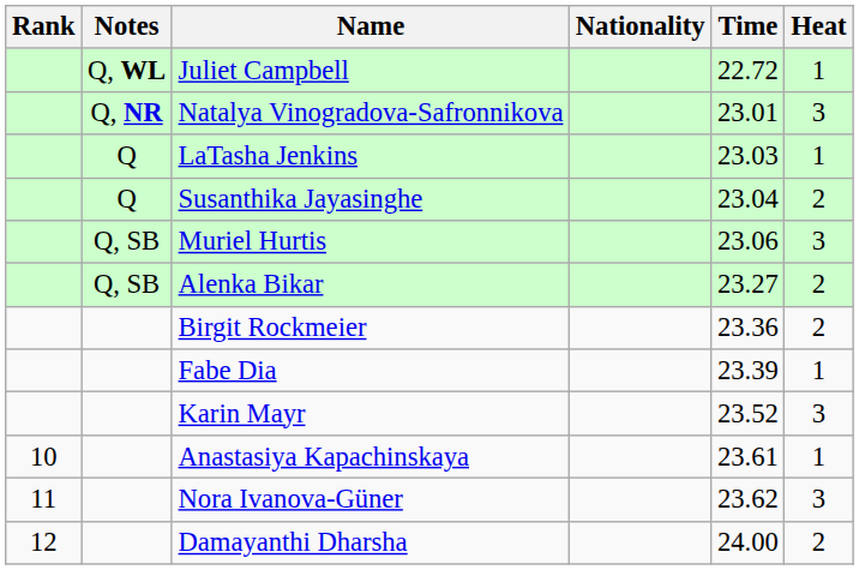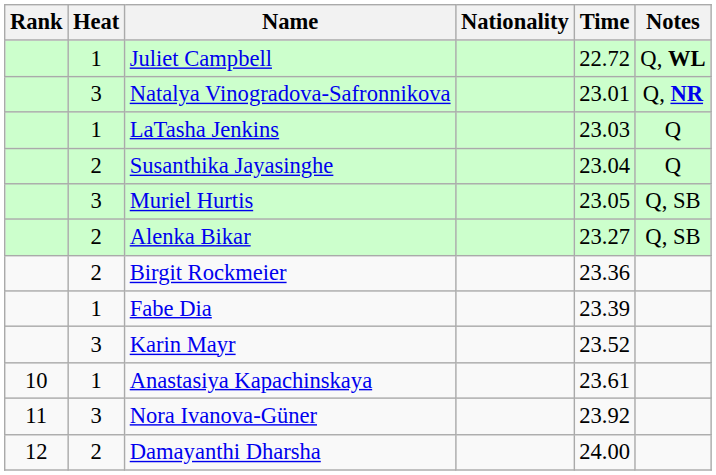 <table class="wikitable sortable" style="text-align:center">
 <tr>
 <th>Rank</th>
-<th>Notes</th>
+<th>Heat</th>
 <th>Name</th>
 <th>Nationality</th>
 <th>Time</th>
-<th>Heat</th>
+<th>Notes</th>
 </tr>
 <tr bgcolor=ccffcc>
 <td></td>
-<td>Q, <strong>WL</strong></td>
+<td>1</td>
 <td align="left"><a href='#'>Juliet Campbell</a></td>
 <td align=left></td>
 <td>22.72</td>
-<td>1</td>
+<td>Q, <strong>WL</strong></td>
 </tr>
 <tr bgcolor=ccffcc>
 <td></td>
-<td>Q, <strong><a href='#'>NR</a></strong></td>
+<td>3</td>
 <td align="left"><a href='#'>Natalya Vinogradova-Safronnikova</a></td>
 <td align=left></td>
 <td>23.01</td>
-<td>3</td>
+<td>Q, <strong><a href='#'>NR</a></strong></td>
 </tr>
 <tr bgcolor=ccffcc>
 <td></td>
-<td>Q</td>
+<td>1</td>
 <td align="left"><a href='#'>LaTasha Jenkins</a></td>
 <td align=left></td>
 <td>23.03</td>
-<td>1</td>
+<td>Q</td>
 </tr>
 <tr bgcolor=ccffcc>
 <td></td>
-<td>Q</td>
+<td>2</td>
 <td align="left"><a href='#'>Susanthika Jayasinghe</a></td>
 <td align=left></td>
 <td>23.04</td>
-<td>2</td>
+<td>Q</td>
 </tr>
 <tr bgcolor=ccffcc>
 <td></td>
-<td>Q, SB</td>
+<td>3</td>
 <td align="left"><a href='#'>Muriel Hurtis</a></td>
 <td align=left></td>
-<td>23.06</td>
-<td>3</td>
+<td>23.05</td>
+<td>Q, SB</td>
 </tr>
 <tr bgcolor=ccffcc>
 <td></td>
-<td>Q, SB</td>
+<td>2</td>
 <td align="left"><a href='#'>Alenka Bikar</a></td>
 <td align=left></td>
 <td>23.27</td>
-<td>2</td>
+<td>Q, SB</td>
 </tr>
 <tr>
 <td></td>
-<td></td>
+<td>2</td>
 <td align="left"><a href='#'>Birgit Rockmeier</a></td>
 <td align=left></td>
 <td>23.36</td>
-<td>2</td>
+<td></td>
 </tr>
 <tr>
 <td></td>
-<td></td>
+<td>1</td>
 <td align="left"><a href='#'>Fabe Dia</a></td>
 <td align=left></td>
 <td>23.39</td>
-<td>1</td>
+<td></td>
 </tr>
 <tr>
 <td></td>
-<td></td>
+<td>3</td>
 <td align="left"><a href='#'>Karin Mayr</a></td>
 <td align=left></td>
 <td>23.52</td>
-<td>3</td>
+<td></td>
 </tr>
 <tr>
 <td>10</td>
-<td></td>
+<td>1</td>
 <td align="left"><a href='#'>Anastasiya Kapachinskaya</a></td>
 <td align=left></td>
 <td>23.61</td>
-<td>1</td>
+<td></td>
 </tr>
 <tr>
 <td>11</td>
-<td></td>
+<td>3</td>
 <td align="left"><a href='#'>Nora Ivanova-Güner</a></td>
 <td align=left></td>
-<td>23.62</td>
-<td>3</td>
+<td>23.92</td>
+<td></td>
 </tr>
 <tr>
 <td>12</td>
-<td></td>
+<td>2</td>
 <td align="left"><a href='#'>Damayanthi Dharsha</a></td>
 <td align=left></td>
 <td>24.00</td>
-<td>2</td>
+<td></td>
 </tr>
 </table>
